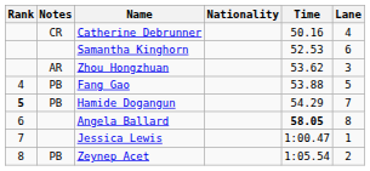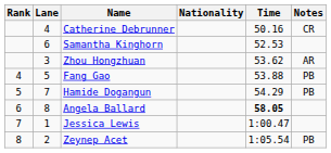 <table class='wikitable sortable'  style='text-align:center'>
 <tr>
 <th>Rank</th>
-<th>Notes</th>
+<th>Lane</th>
 <th>Name</th>
 <th>Nationality</th>
 <th>Time</th>
-<th>Lane</th>
+<th>Notes</th>
 </tr>
 <tr>
 <td></td>
-<td>CR</td>
+<td>4</td>
 <td align=left><a href='#'>Catherine Debrunner </a></td>
 <td align=left></td>
 <td>50.16</td>
-<td>4</td>
+<td>CR</td>
 </tr>
 <tr>
 <td></td>
-<td></td>
+<td>6</td>
 <td align=left><a href='#'>Samantha Kinghorn </a></td>
 <td align=left></td>
 <td>52.53</td>
-<td>6</td>
+<td></td>
 </tr>
 <tr>
 <td></td>
-<td>AR</td>
+<td>3</td>
 <td align=left><a href='#'>Zhou  Hongzhuan  </a></td>
 <td align=left></td>
 <td>53.62</td>
-<td>3</td>
+<td>AR</td>
 </tr>
 <tr>
 <td>4</td>
-<td>PB</td>
+<td>5</td>
 <td align=left><a href='#'>Fang Gao </a></td>
 <td align=left></td>
 <td>53.88</td>
-<td>5</td>
+<td>PB</td>
 </tr>
 <tr>
-<td><strong>5</strong></td>
-<td>PB</td>
+<td>5</td>
+<td>7</td>
 <td align=left><a href='#'>Hamide Dogangun  </a></td>
 <td align=left></td>
 <td>54.29</td>
-<td>7</td>
+<td>PB</td>
 </tr>
 <tr>
 <td>6</td>
-<td></td>
+<td>8</td>
 <td align=left><a href='#'>Angela Ballard  </a></td>
 <td align=left></td>
 <td><strong>58.05</strong></td>
-<td>8</td>
+<td></td>
 </tr>
 <tr>
 <td>7</td>
-<td></td>
+<td>1</td>
 <td align=left><a href='#'>Jessica Lewis</a></td>
 <td align=left></td>
 <td>1:00.47</td>
-<td>1</td>
+<td></td>
 </tr>
 <tr>
 <td>8</td>
-<td>PB</td>
+<td>2</td>
 <td align=left><a href='#'>Zeynep Acet </a></td>
 <td align=left></td>
 <td>1:05.54</td>
-<td>2</td>
+<td>PB</td>
 </tr>
 </table>
